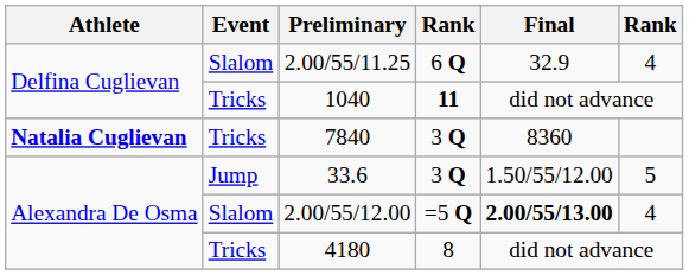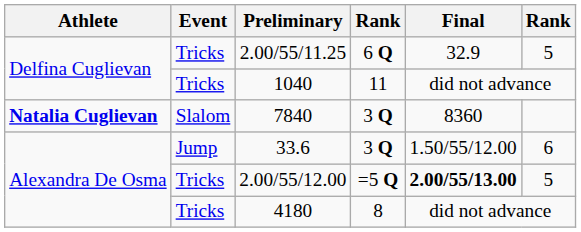 <table class="wikitable" style="font-size:90%">
 <tr>
 <th>Athlete</th>
 <th>Event</th>
 <th>Preliminary</th>
 <th>Rank</th>
 <th>Final</th>
 <th>Rank</th>
 </tr>
 <tr align=center>
 <td align=left rowspan=2><a href='#'>Delfina Cuglievan</a></td>
-<td align=left><a href='#'>Slalom</a></td>
+<td align=left><a href='#'>Tricks</a></td>
 <td>2.00/55/11.25</td>
 <td>6 <strong>Q</strong></td>
 <td>32.9</td>
-<td>4</td>
+<td>5</td>
 </tr>
 <tr align=center>
 <td align=left><a href='#'>Tricks</a></td>
 <td>1040</td>
-<td><strong>11</strong></td>
+<td>11</td>
 <td align=center colspan=2>did not advance</td>
 </tr>
 <tr align=center>
 <td align=left><strong><a href='#'>Natalia Cuglievan</a></strong></td>
-<td align=left><a href='#'>Tricks</a></td>
+<td align=left><a href='#'>Slalom</a></td>
 <td>7840</td>
 <td>3 <strong>Q</strong></td>
 <td>8360</td>
 <td></td>
 </tr>
 <tr align=center>
 <td align=left rowspan=3><a href='#'>Alexandra De Osma</a></td>
 <td align=left><a href='#'>Jump</a></td>
 <td>33.6</td>
 <td>3 <strong>Q</strong></td>
 <td>1.50/55/12.00</td>
-<td>5</td>
+<td>6</td>
 </tr>
 <tr align=center>
-<td align=left><a href='#'>Slalom</a></td>
+<td align=left><a href='#'>Tricks</a></td>
 <td>2.00/55/12.00</td>
 <td>=5 <strong>Q</strong></td>
 <td><strong>2.00/55/13.00</strong></td>
-<td>4</td>
+<td>5</td>
 </tr>
 <tr align=center>
 <td align=left><a href='#'>Tricks</a></td>
 <td>4180</td>
 <td>8</td>
 <td align=center colspan=2>did not advance</td>
 </tr>
 </table>
